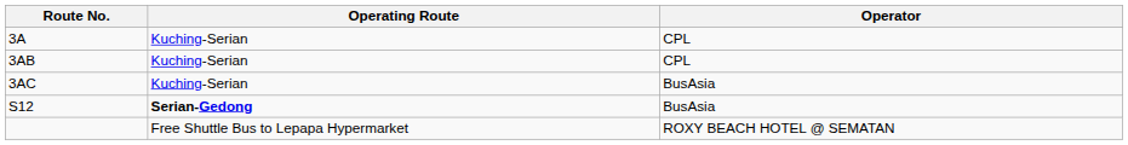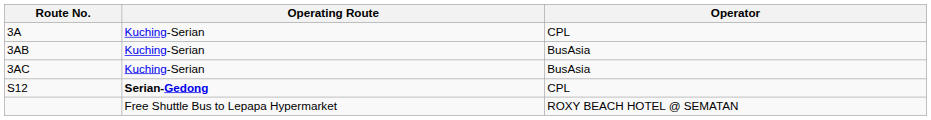 <table class="wikitable"  style="width:100%; margin:auto;">
 <tr>
 <th>Route No.</th>
 <th>Operating Route</th>
 <th>Operator</th>
 </tr>
 <tr>
 <td>3A</td>
 <td><a href='#'>Kuching</a>-Serian</td>
 <td>CPL</td>
 </tr>
 <tr>
 <td>3AB</td>
 <td><a href='#'>Kuching</a>-Serian</td>
-<td>CPL</td>
+<td>BusAsia</td>
 </tr>
 <tr>
 <td>3AC</td>
 <td><a href='#'>Kuching</a>-Serian</td>
 <td>BusAsia</td>
 </tr>
 <tr>
 <td>S12</td>
 <td><strong>Serian-<a href='#'>Gedong</a></strong></td>
-<td>BusAsia</td>
+<td>CPL</td>
 </tr>
 <tr>
 <td></td>
 <td>Free Shuttle Bus to Lepapa Hypermarket</td>
 <td>ROXY BEACH HOTEL @ SEMATAN</td>
 </tr>
 </table>
